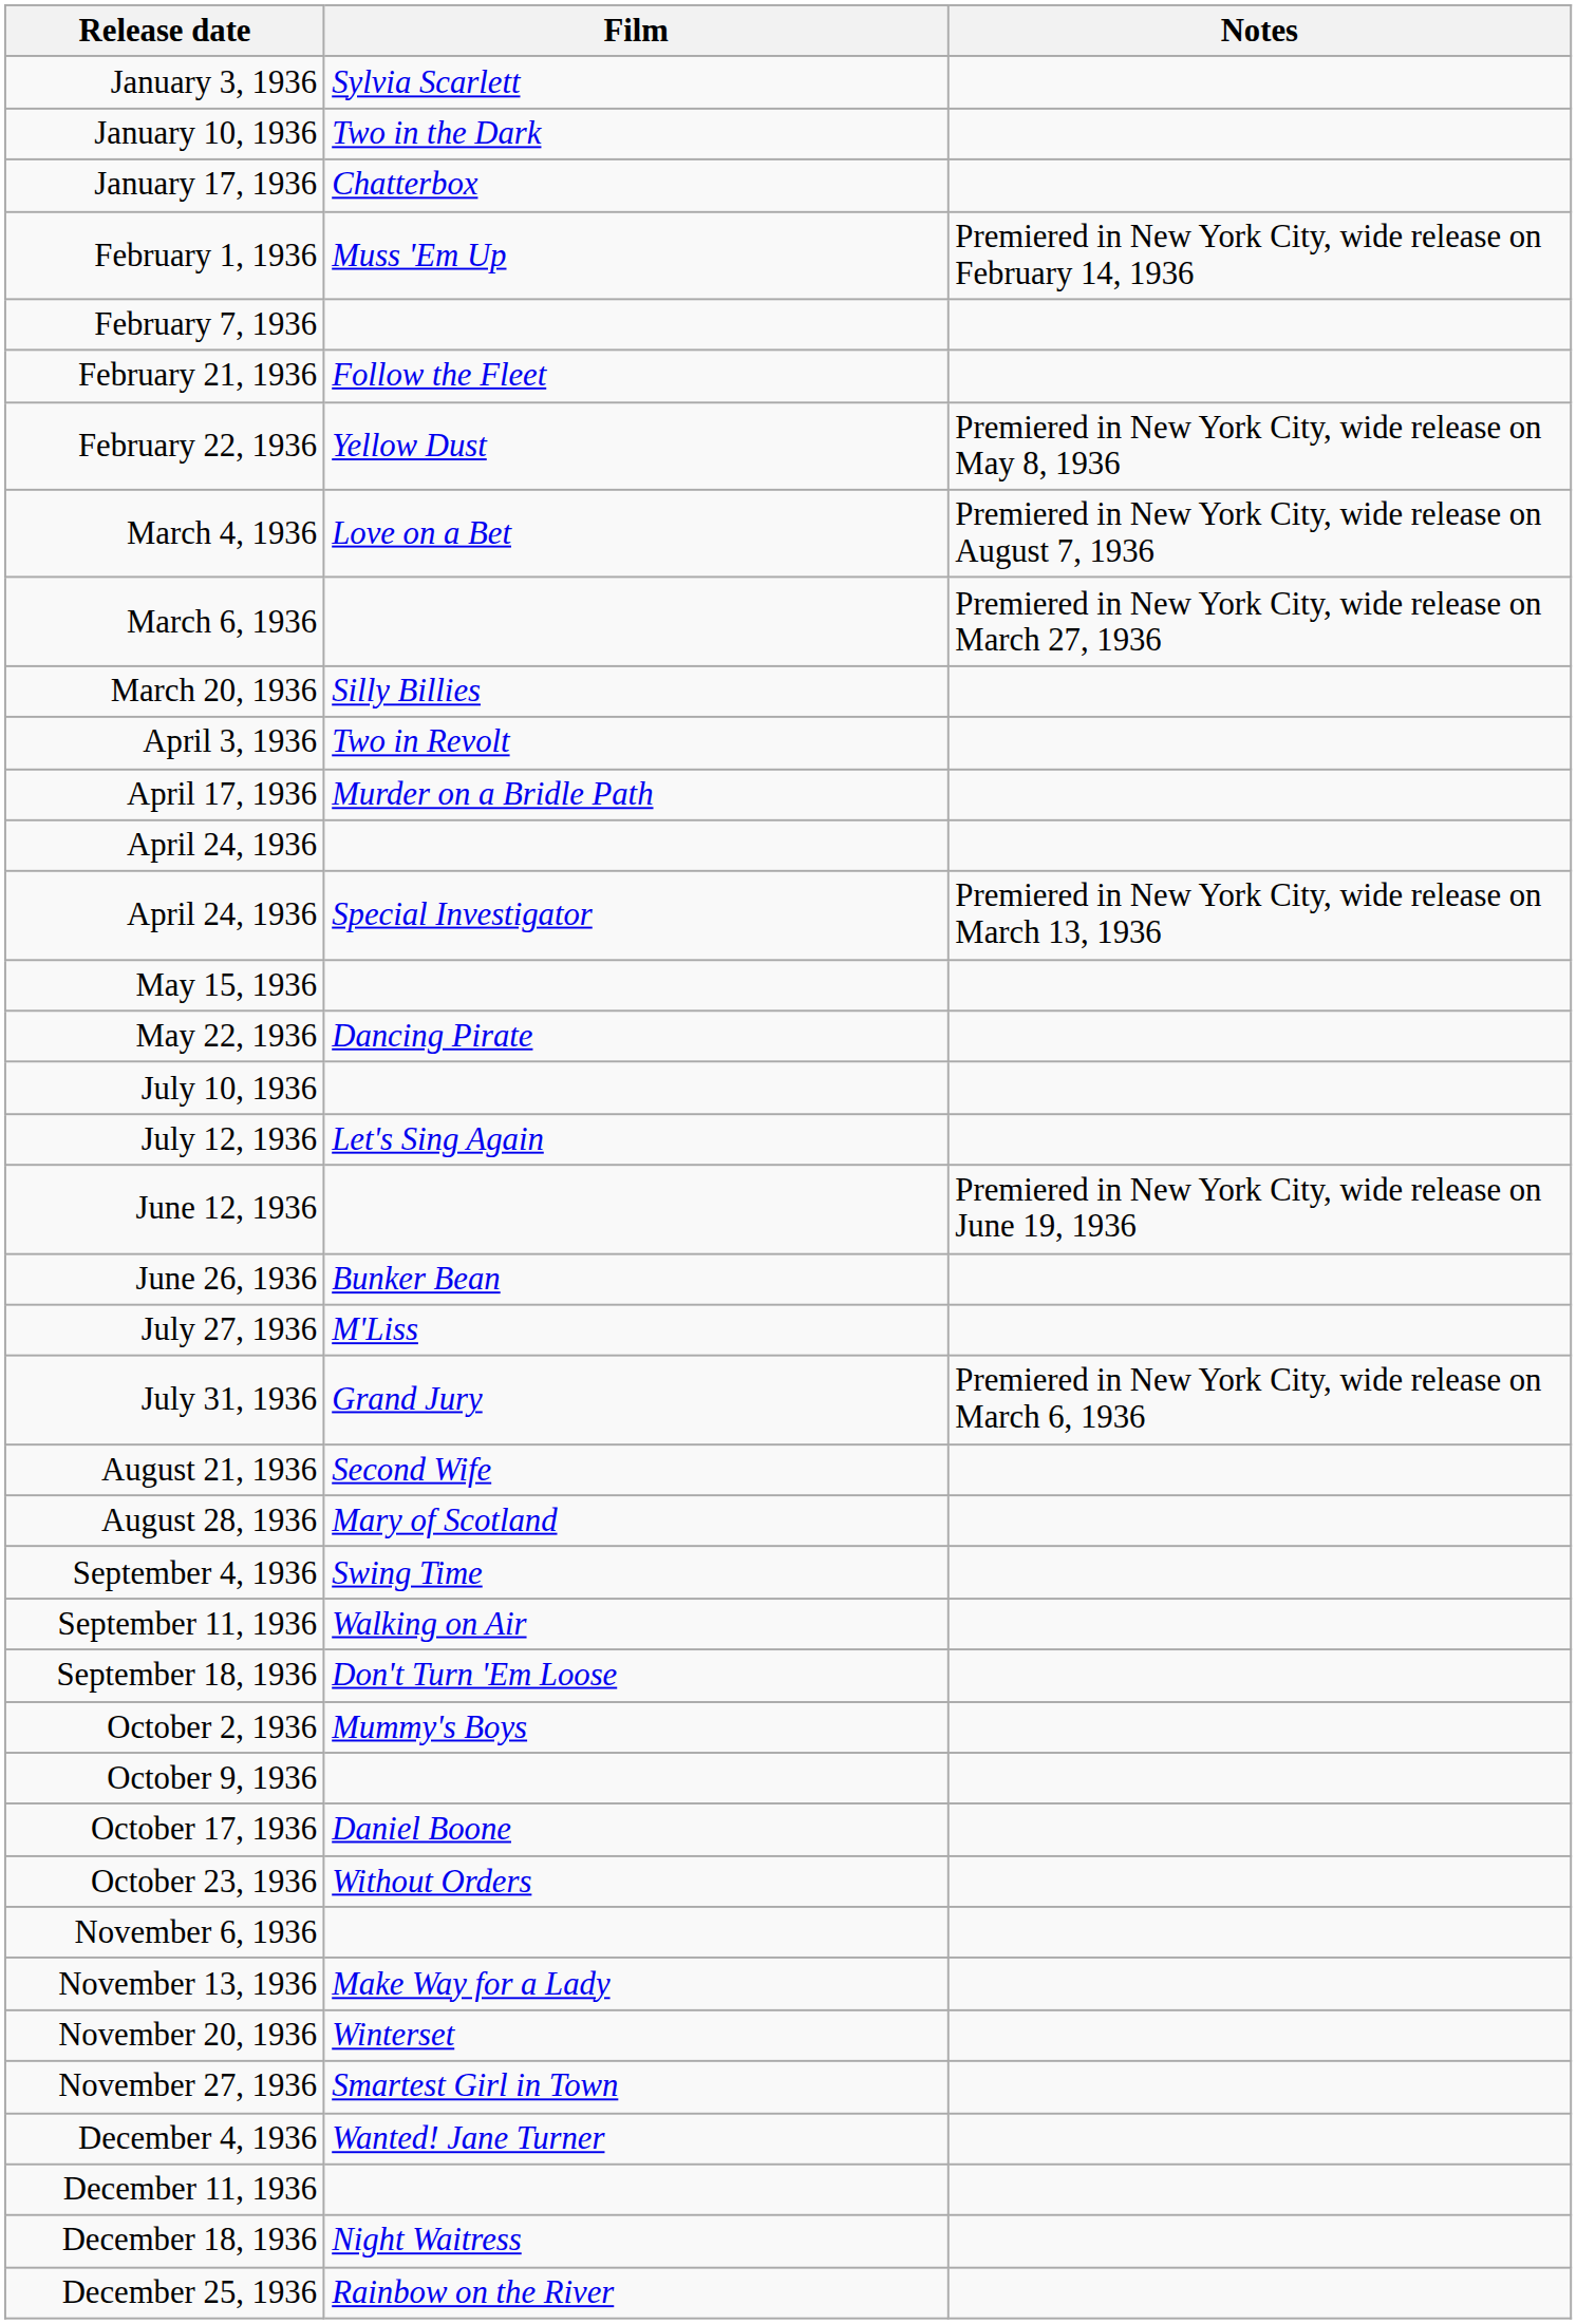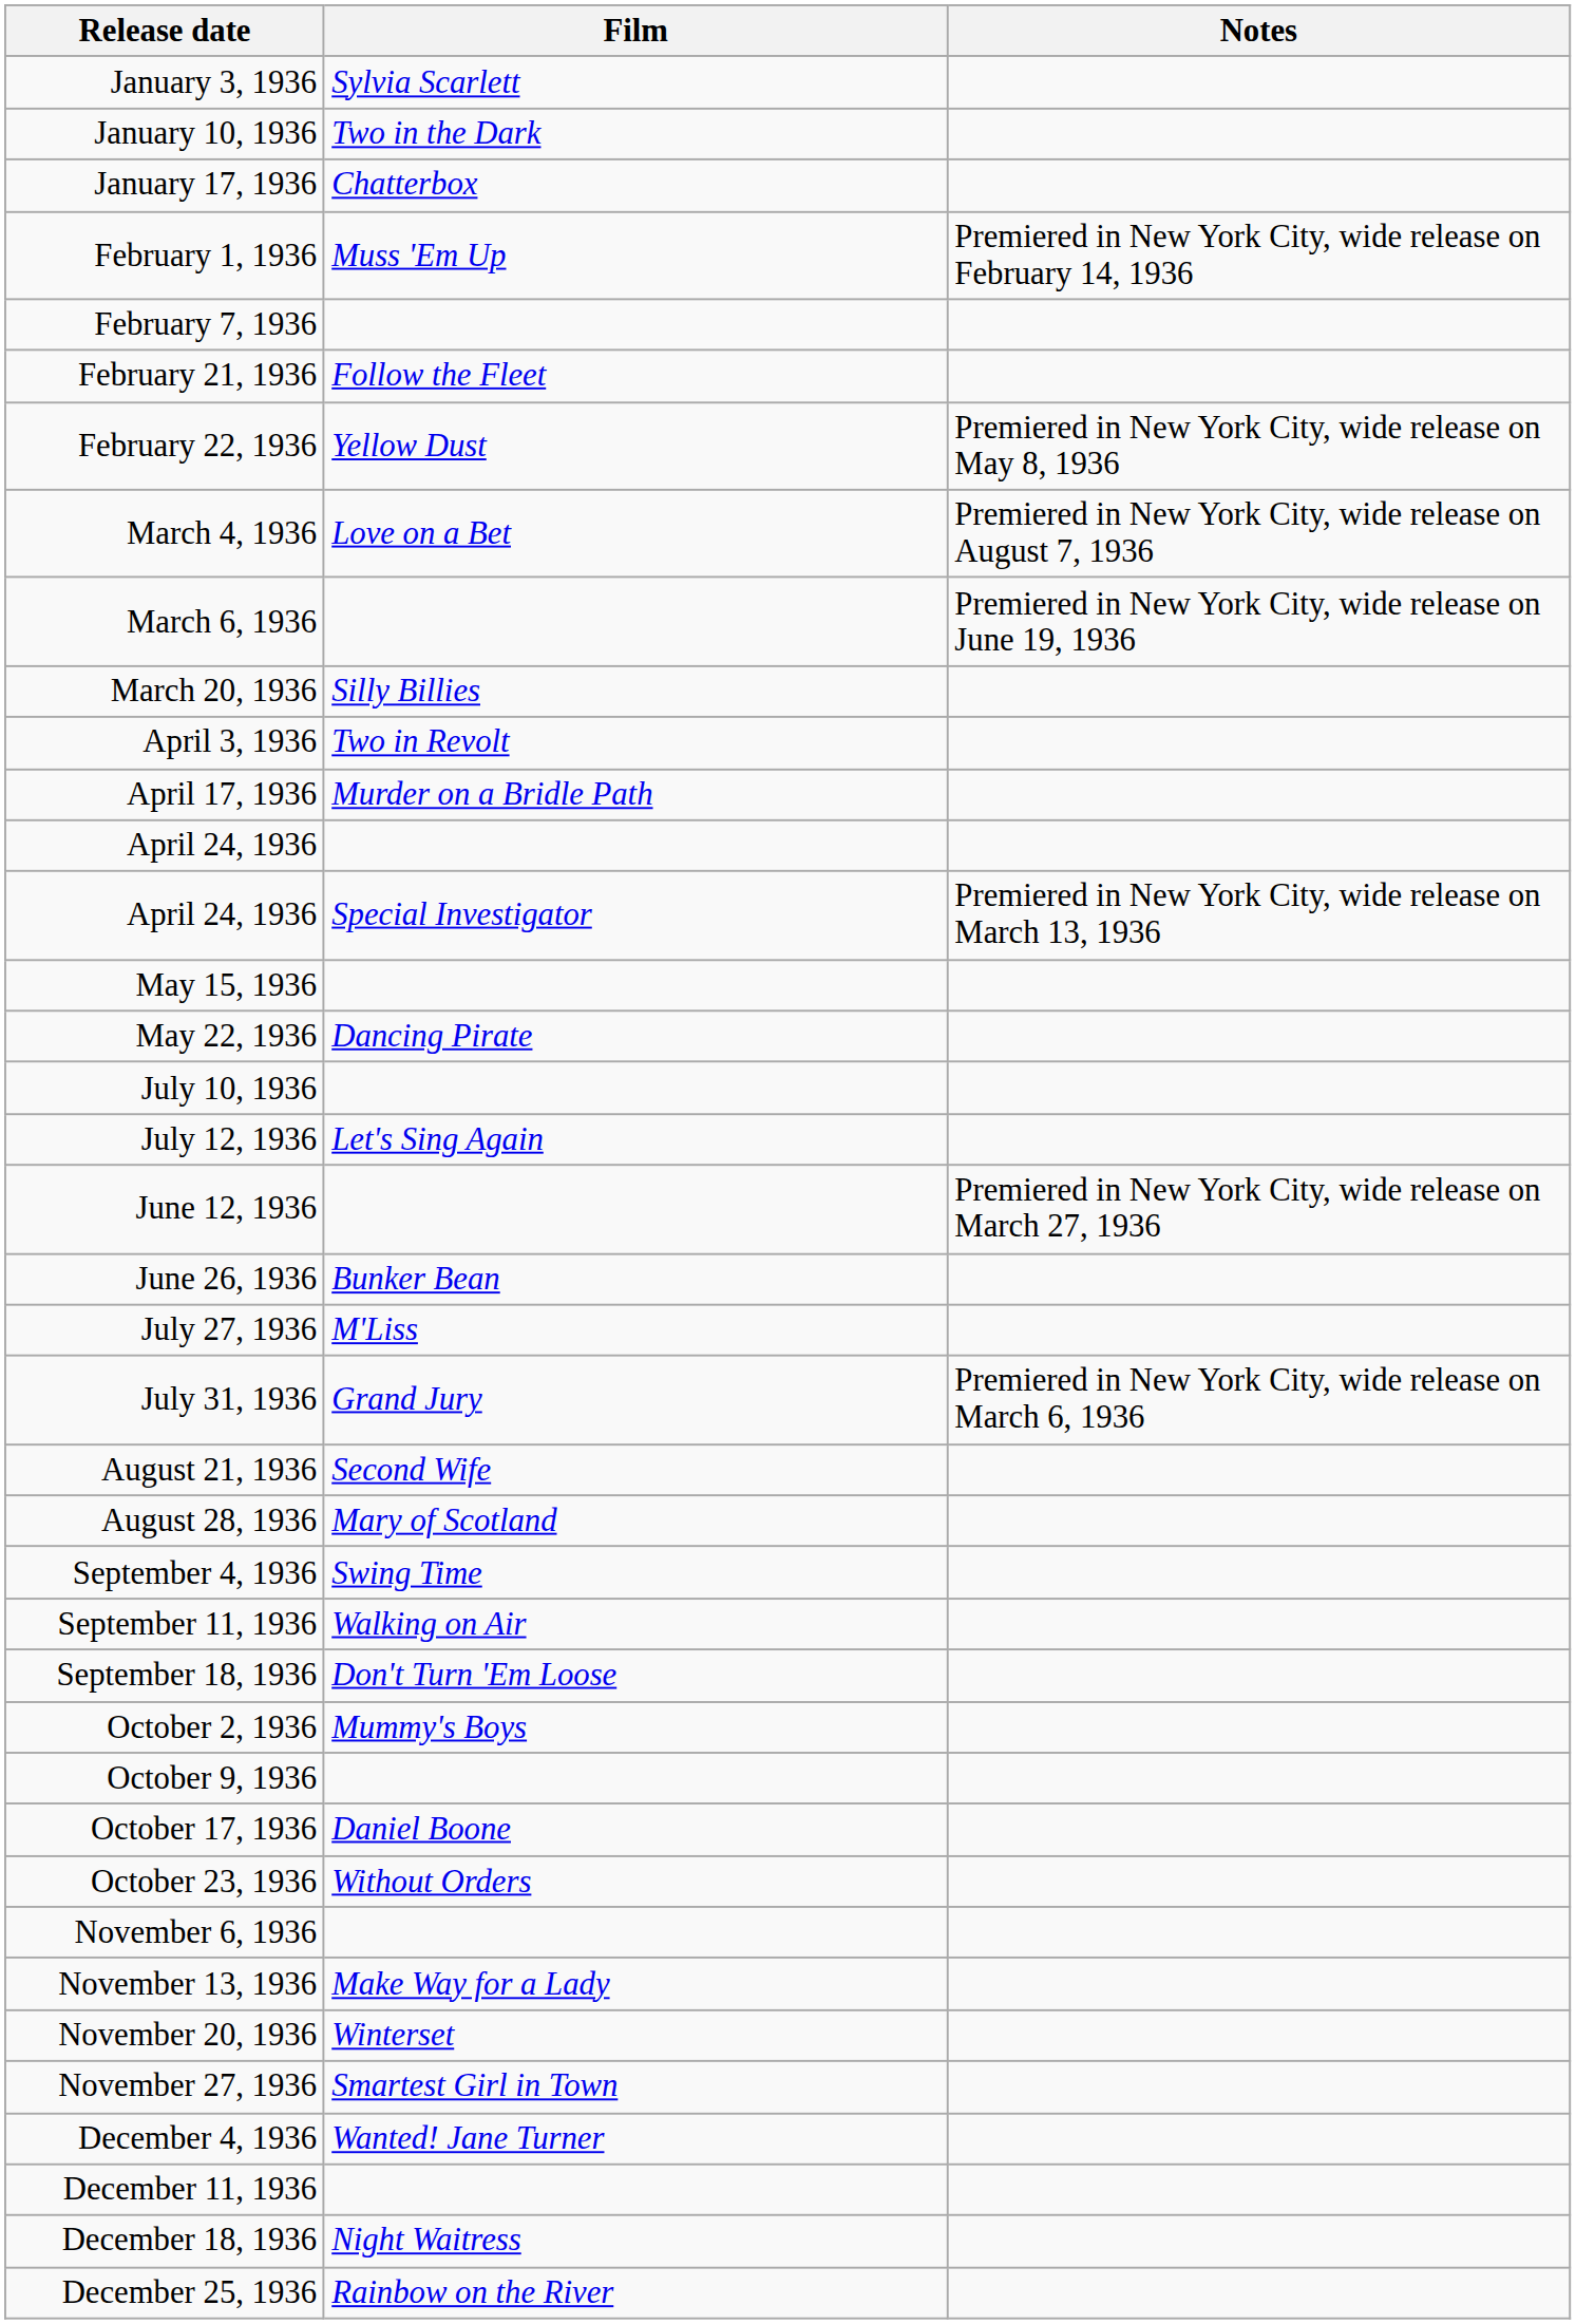 <table class="wikitable sortable plainrowheaders">
 <tr>
 <th scope="col" style="width:150px">Release date</th>
 <th scope="col" style="width:300px">Film</th>
 <th scope="col" style="width:300px" class="unsortable">Notes</th>
 </tr>
 <tr>
 <td style="text-align:right;">January 3, 1936</td>
 <td><em><a href='#'>Sylvia Scarlett</a></em></td>
 <td></td>
 </tr>
 <tr>
 <td style="text-align:right;">January 10, 1936</td>
 <td><em><a href='#'>Two in the Dark</a></em></td>
 <td></td>
 </tr>
 <tr>
 <td style="text-align:right;">January 17, 1936</td>
 <td><em><a href='#'>Chatterbox</a></em></td>
 <td></td>
 </tr>
 <tr>
 <td style="text-align:right;">February 1, 1936</td>
 <td><em><a href='#'>Muss 'Em Up</a></em></td>
 <td>Premiered in New York City, wide release on February 14, 1936</td>
 </tr>
 <tr>
 <td style="text-align:right;">February 7, 1936</td>
 <td><em></em></td>
 <td></td>
 </tr>
 <tr>
 <td style="text-align:right;">February 21, 1936</td>
 <td><em><a href='#'>Follow the Fleet</a></em></td>
 <td></td>
 </tr>
 <tr>
 <td style="text-align:right;">February 22, 1936</td>
 <td><em><a href='#'>Yellow Dust</a></em></td>
 <td>Premiered in New York City, wide release on May 8, 1936</td>
 </tr>
 <tr>
 <td style="text-align:right;">March 4, 1936</td>
 <td><em><a href='#'>Love on a Bet</a></em></td>
 <td>Premiered in New York City, wide release on August 7, 1936</td>
 </tr>
 <tr>
 <td style="text-align:right;">March 6, 1936</td>
 <td><em></em></td>
-<td>Premiered in New York City, wide release on March 27, 1936</td>
+<td>Premiered in New York City, wide release on June 19, 1936</td>
 </tr>
 <tr>
 <td style="text-align:right;">March 20, 1936</td>
 <td><em><a href='#'>Silly Billies</a></em></td>
 <td></td>
 </tr>
 <tr>
 <td style="text-align:right;">April 3, 1936</td>
 <td><em><a href='#'>Two in Revolt</a></em></td>
 <td></td>
 </tr>
 <tr>
 <td style="text-align:right;">April 17, 1936</td>
 <td><em><a href='#'>Murder on a Bridle Path</a></em></td>
 <td></td>
 </tr>
 <tr>
 <td style="text-align:right;">April 24, 1936</td>
 <td><em></em></td>
 <td></td>
 </tr>
 <tr>
 <td style="text-align:right;">April 24, 1936</td>
 <td><em><a href='#'>Special Investigator</a></em></td>
 <td>Premiered in New York City, wide release on March 13, 1936</td>
 </tr>
 <tr>
 <td style="text-align:right;">May 15, 1936</td>
 <td><em></em></td>
 <td></td>
 </tr>
 <tr>
 <td style="text-align:right;">May 22, 1936</td>
 <td><em><a href='#'>Dancing Pirate</a></em></td>
 <td></td>
 </tr>
 <tr>
 <td style="text-align:right;">July 10, 1936</td>
 <td><em></em></td>
 <td></td>
 </tr>
 <tr>
 <td style="text-align:right;">July 12, 1936</td>
 <td><em><a href='#'>Let's Sing Again</a></em></td>
 <td></td>
 </tr>
 <tr>
 <td style="text-align:right;">June 12, 1936</td>
 <td><em></em></td>
-<td>Premiered in New York City, wide release on June 19, 1936</td>
+<td>Premiered in New York City, wide release on March 27, 1936</td>
 </tr>
 <tr>
 <td style="text-align:right;">June 26, 1936</td>
 <td><em><a href='#'>Bunker Bean</a></em></td>
 <td></td>
 </tr>
 <tr>
 <td style="text-align:right;">July 27, 1936</td>
 <td><em><a href='#'>M'Liss</a></em></td>
 <td></td>
 </tr>
 <tr>
 <td style="text-align:right;">July 31, 1936</td>
 <td><em><a href='#'>Grand Jury</a></em></td>
 <td>Premiered in New York City, wide release on March 6, 1936</td>
 </tr>
 <tr>
 <td style="text-align:right;">August 21, 1936</td>
 <td><em><a href='#'>Second Wife</a></em></td>
 <td></td>
 </tr>
 <tr>
 <td style="text-align:right;">August 28, 1936</td>
 <td><em><a href='#'>Mary of Scotland</a></em></td>
 <td></td>
 </tr>
 <tr>
 <td style="text-align:right;">September 4, 1936</td>
 <td><em><a href='#'>Swing Time</a></em></td>
 <td></td>
 </tr>
 <tr>
 <td style="text-align:right;">September 11, 1936</td>
 <td><em><a href='#'>Walking on Air</a></em></td>
 <td></td>
 </tr>
 <tr>
 <td style="text-align:right;">September 18, 1936</td>
 <td><em><a href='#'>Don't Turn 'Em Loose</a></em></td>
 <td></td>
 </tr>
 <tr>
 <td style="text-align:right;">October 2, 1936</td>
 <td><em><a href='#'>Mummy's Boys</a></em></td>
 <td></td>
 </tr>
 <tr>
 <td style="text-align:right;">October 9, 1936</td>
 <td><em></em></td>
 <td></td>
 </tr>
 <tr>
 <td style="text-align:right;">October 17, 1936</td>
 <td><em><a href='#'>Daniel Boone</a></em></td>
 <td></td>
 </tr>
 <tr>
 <td style="text-align:right;">October 23, 1936</td>
 <td><em><a href='#'>Without Orders</a></em></td>
 <td></td>
 </tr>
 <tr>
 <td style="text-align:right;">November 6, 1936</td>
 <td><em></em></td>
 <td></td>
 </tr>
 <tr>
 <td style="text-align:right;">November 13, 1936</td>
 <td><em><a href='#'>Make Way for a Lady</a></em></td>
 <td></td>
 </tr>
 <tr>
 <td style="text-align:right;">November 20, 1936</td>
 <td><em><a href='#'>Winterset</a></em></td>
 <td></td>
 </tr>
 <tr>
 <td style="text-align:right;">November 27, 1936</td>
 <td><em><a href='#'>Smartest Girl in Town</a></em></td>
 <td></td>
 </tr>
 <tr>
 <td style="text-align:right;">December 4, 1936</td>
 <td><em><a href='#'>Wanted! Jane Turner</a></em></td>
 <td></td>
 </tr>
 <tr>
 <td style="text-align:right;">December 11, 1936</td>
 <td><em></em></td>
 <td></td>
 </tr>
 <tr>
 <td style="text-align:right;">December 18, 1936</td>
 <td><em><a href='#'>Night Waitress</a></em></td>
 <td></td>
 </tr>
 <tr>
 <td style="text-align:right;">December 25, 1936</td>
 <td><em><a href='#'>Rainbow on the River</a></em></td>
 <td></td>
 </tr>
 </table>
